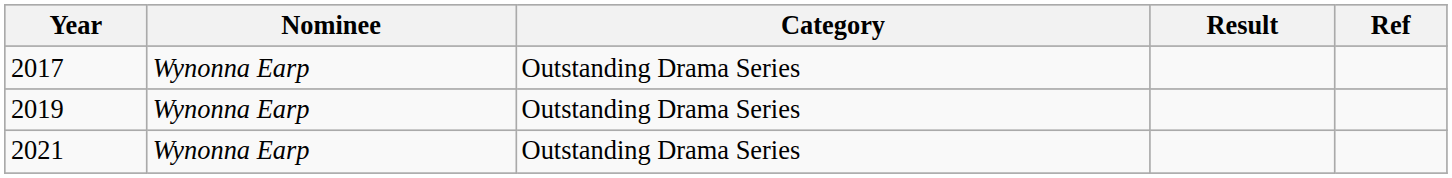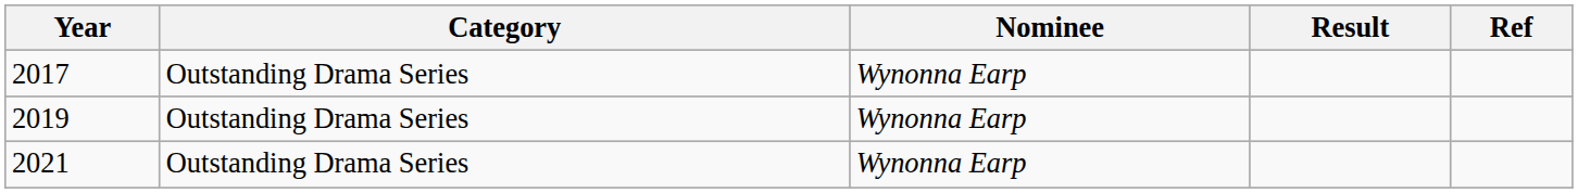 <table class="wikitable" style="width:99%;">
 <tr style="text-align:center;">
 <th>Year</th>
+<th>Category</th>
 <th>Nominee</th>
-<th>Category</th>
 <th>Result</th>
 <th>Ref</th>
 </tr>
 <tr>
 <td>2017</td>
+<td>Outstanding Drama Series</td>
 <td><em>Wynonna Earp</em></td>
-<td>Outstanding Drama Series</td>
 <td></td>
 <td></td>
 </tr>
 <tr>
 <td>2019</td>
+<td>Outstanding Drama Series</td>
 <td><em>Wynonna Earp</em></td>
-<td>Outstanding Drama Series</td>
 <td></td>
 <td></td>
 </tr>
 <tr>
 <td>2021</td>
+<td>Outstanding Drama Series</td>
 <td><em>Wynonna Earp</em></td>
-<td>Outstanding Drama Series</td>
 <td></td>
 <td></td>
 </tr>
 </table>
